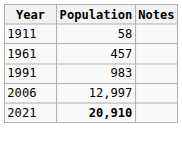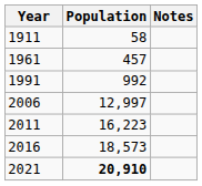 <table class="wikitable">
 <tr>
 <th width=50>Year</th>
 <th>Population</th>
 <th>Notes</th>
 </tr>
 <tr>
 <td>1911</td>
 <td align=right>58</td>
 <td></td>
 </tr>
 <tr>
 <td>1961</td>
 <td align=right>457</td>
 <td></td>
 </tr>
 <tr>
 <td>1991</td>
-<td align=right>983</td>
+<td align=right>992</td>
 <td></td>
 </tr>
 <tr>
 <td>2006</td>
 <td align=right>12,997</td>
 <td></td>
 </tr>
 <tr>
+<td>2011</td>
+<td align=right>16,223</td>
+<td></td>
+</tr>
+<tr>
+<td>2016</td>
+<td align=right>18,573</td>
+<td></td>
+</tr>
+<tr>
 <td>2021</td>
 <td align=right><strong>20,910</strong></td>
 <td></td>
 </tr>
 </table>
